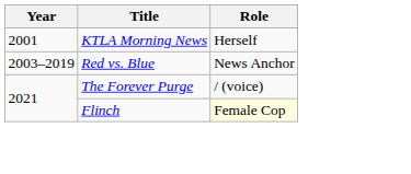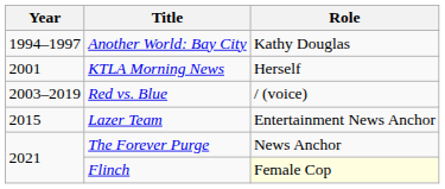 <table class="sortable wikitable">
 <tr>
 <th>Year</th>
 <th>Title</th>
 <th>Role</th>
+</tr>
+<tr>
+<td>1994–1997</td>
+<td><em><a href='#'>Another World: Bay City</a></em></td>
+<td>Kathy Douglas</td>
 </tr>
 <tr>
 <td>2001</td>
 <td><em><a href='#'>KTLA Morning News</a></em></td>
 <td>Herself</td>
 </tr>
 <tr>
 <td>2003–2019</td>
 <td><em><a href='#'>Red vs. Blue</a></em></td>
-<td>News Anchor</td>
+<td>/ (voice)</td>
+</tr>
+<tr>
+<td>2015</td>
+<td><em><a href='#'>Lazer Team</a></em></td>
+<td>Entertainment News Anchor</td>
 </tr>
 <tr>
 <td rowspan=2>2021</td>
 <td><em><a href='#'>The Forever Purge</a></em></td>
-<td>/ (voice)</td>
+<td>News Anchor</td>
 </tr>
 <tr>
 <td><em><a href='#'>Flinch</a></em></td>
 <td style="background: lightyellow;">Female Cop</td>
 </tr>
 </table>
